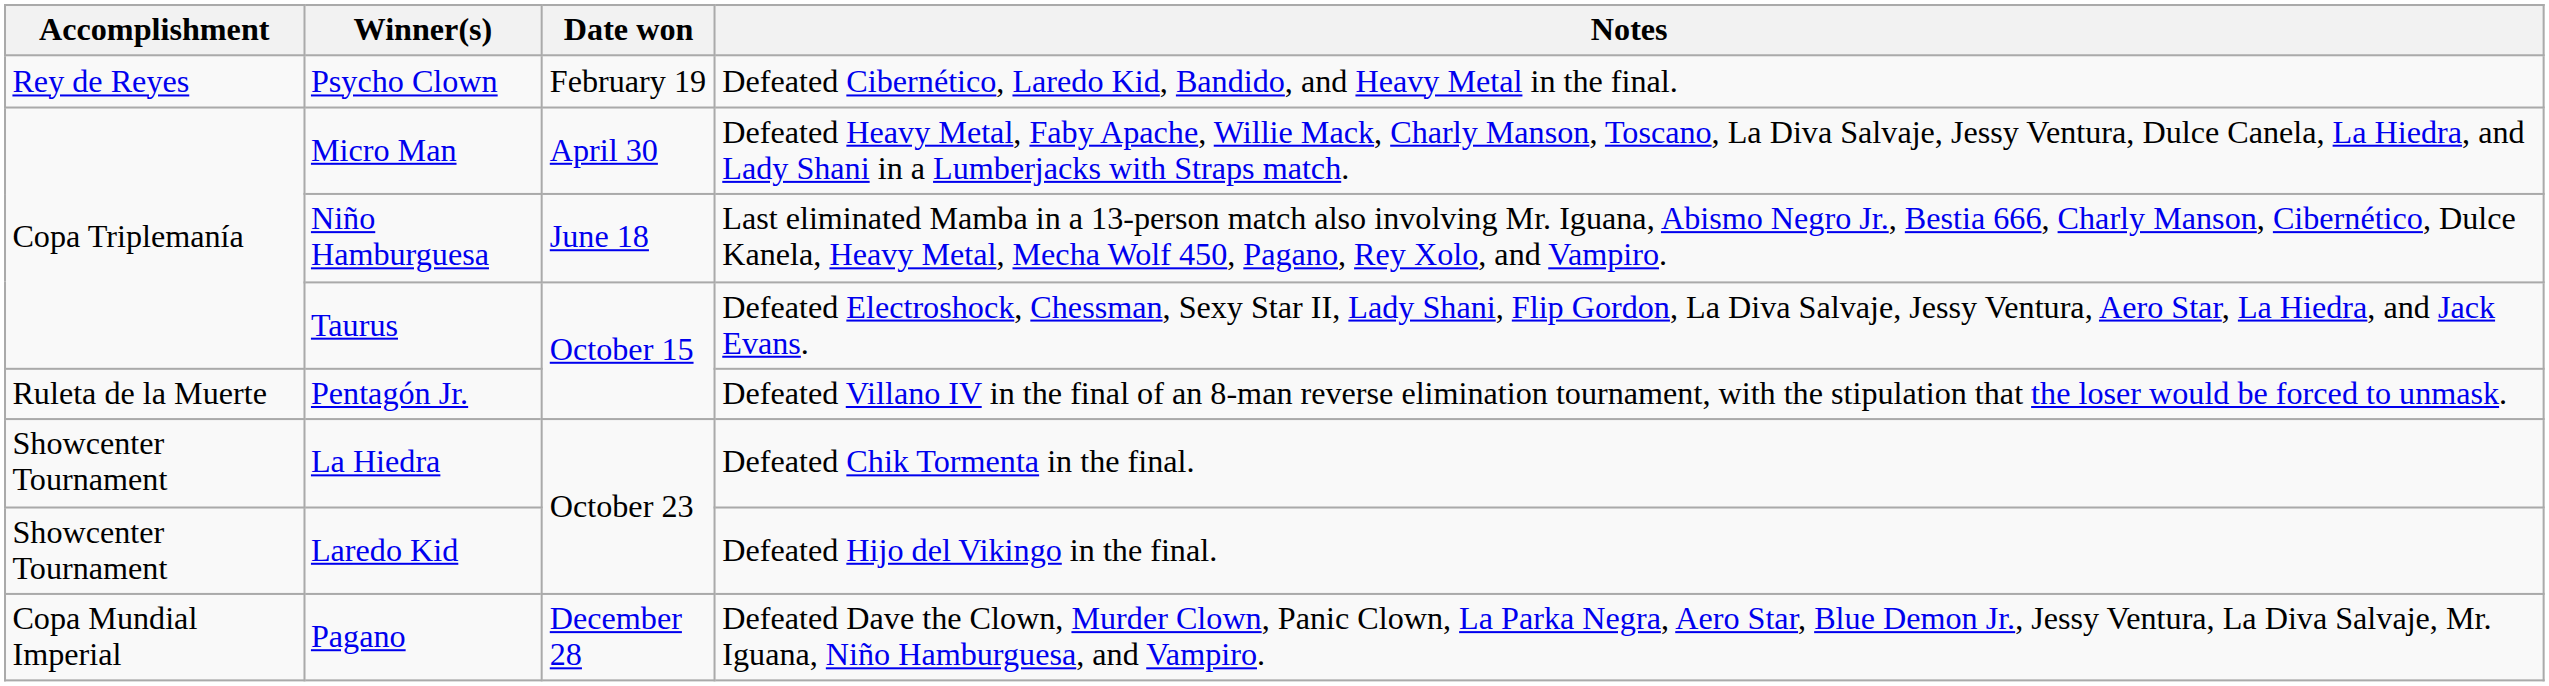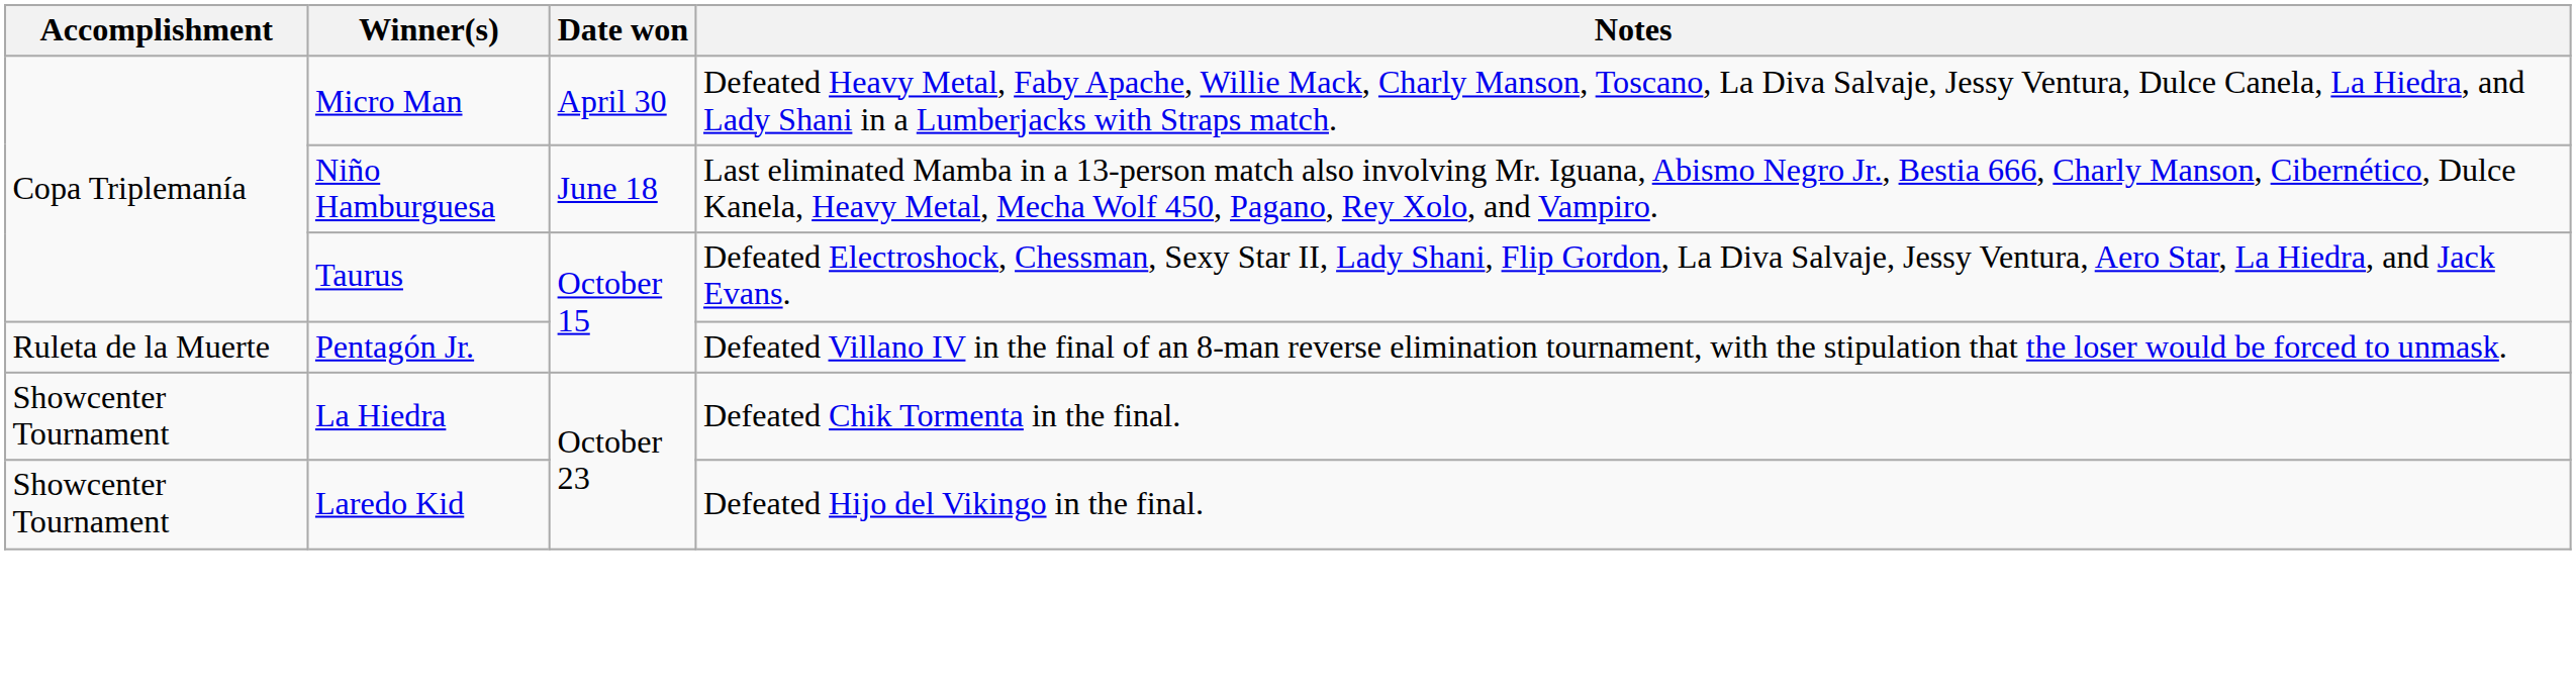 <table class="wikitable" style="width:100%;">
 <tr>
 <th>Accomplishment</th>
 <th>Winner(s)</th>
 <th>Date won</th>
 <th>Notes</th>
-</tr>
-<tr>
-<td><a href='#'>Rey de Reyes</a></td>
-<td><a href='#'>Psycho Clown</a></td>
-<td>February 19</td>
-<td>Defeated <a href='#'>Cibernético</a>, <a href='#'>Laredo Kid</a>, <a href='#'>Bandido</a>, and <a href='#'>Heavy Metal</a> in the final.</td>
 </tr>
 <tr>
 <td rowspan=3>Copa Triplemanía</td>
 <td><a href='#'>Micro Man</a></td>
 <td><a href='#'>April 30</a></td>
 <td>Defeated <a href='#'>Heavy Metal</a>, <a href='#'>Faby Apache</a>, <a href='#'>Willie Mack</a>, <a href='#'>Charly Manson</a>, <a href='#'>Toscano</a>, La Diva Salvaje, Jessy Ventura, Dulce Canela, <a href='#'>La Hiedra</a>, and <a href='#'>Lady Shani</a> in a <a href='#'>Lumberjacks with Straps match</a>.</td>
 </tr>
 <tr>
 <td><a href='#'>Niño Hamburguesa</a></td>
 <td><a href='#'>June 18</a></td>
 <td>Last eliminated Mamba in a 13-person match also involving Mr. Iguana, <a href='#'>Abismo Negro Jr.</a>, <a href='#'>Bestia 666</a>, <a href='#'>Charly Manson</a>, <a href='#'>Cibernético</a>, Dulce Kanela, <a href='#'>Heavy Metal</a>, <a href='#'>Mecha Wolf 450</a>, <a href='#'>Pagano</a>, <a href='#'>Rey Xolo</a>, and <a href='#'>Vampiro</a>.</td>
 </tr>
 <tr>
 <td><a href='#'>Taurus</a></td>
 <td rowspan=2><a href='#'>October 15</a></td>
 <td>Defeated <a href='#'>Electroshock</a>, <a href='#'>Chessman</a>, Sexy Star II, <a href='#'>Lady Shani</a>, <a href='#'>Flip Gordon</a>, La Diva Salvaje, Jessy Ventura, <a href='#'>Aero Star</a>, <a href='#'>La Hiedra</a>, and <a href='#'>Jack Evans</a>.</td>
 </tr>
 <tr>
 <td>Ruleta de la Muerte</td>
 <td><a href='#'>Pentagón Jr.</a></td>
 <td>Defeated <a href='#'>Villano IV</a> in the final of an 8-man reverse elimination tournament, with the stipulation that <a href='#'>the loser would be forced to unmask</a>.</td>
 </tr>
 <tr>
 <td>Showcenter Tournament<br></td>
 <td><a href='#'>La Hiedra</a></td>
 <td rowspan=2>October 23</td>
 <td>Defeated <a href='#'>Chik Tormenta</a> in the final.</td>
 </tr>
 <tr>
 <td>Showcenter Tournament<br></td>
 <td><a href='#'>Laredo Kid</a></td>
 <td>Defeated <a href='#'>Hijo del Vikingo</a> in the final.</td>
 </tr>
-<tr>
-<td>Copa Mundial Imperial</td>
-<td><a href='#'>Pagano</a></td>
-<td><a href='#'>December 28</a></td>
-<td>Defeated Dave the Clown, <a href='#'>Murder Clown</a>, Panic Clown, <a href='#'>La Parka Negra</a>, <a href='#'>Aero Star</a>, <a href='#'>Blue Demon Jr.</a>, Jessy Ventura, La Diva Salvaje, Mr. Iguana, <a href='#'>Niño Hamburguesa</a>, and <a href='#'>Vampiro</a>.</td>
-</tr>
 </table>
